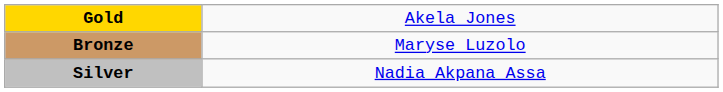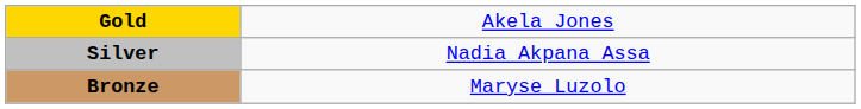 <table class="wikitable" style="text-align:center; " width="35%">
 <tr>
 <td bgcolor="gold"><strong>Gold</strong></td>
 <td><a href='#'>Akela Jones</a><br>  <small><em></em></small></td>
 </tr>
 <tr>
+<td bgcolor="silver"><strong>Silver</strong></td>
+<td><a href='#'>Nadia Akpana Assa</a><br>  <small><em></em></small></td>
+</tr>
+<tr>
 <td bgcolor="CC9966"><strong>Bronze</strong></td>
 <td><a href='#'>Maryse Luzolo</a><br>  <small><em></em></small></td>
 </tr>
-<tr>
-<td bgcolor="silver"><strong>Silver</strong></td>
-<td><a href='#'>Nadia Akpana Assa</a><br>  <small><em></em></small></td>
-</tr>
 </table>
